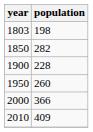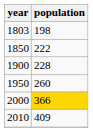 <table class="wikitable">
 <tr>
 <th>year</th>
 <th>population</th>
 </tr>
 <tr>
 <td>1803</td>
 <td>198</td>
 </tr>
 <tr>
 <td>1850</td>
-<td>282</td>
+<td>222</td>
 </tr>
 <tr>
 <td>1900</td>
 <td>228</td>
 </tr>
 <tr>
 <td>1950</td>
 <td>260</td>
 </tr>
 <tr>
 <td>2000</td>
-<td>366</td>
+<td style="background: gold;">366</td>
 </tr>
 <tr>
 <td>2010</td>
 <td>409</td>
 </tr>
 <tr>
 </tr>
 </table>
